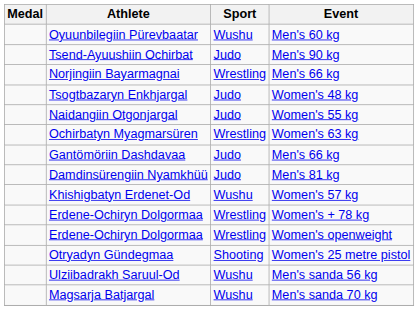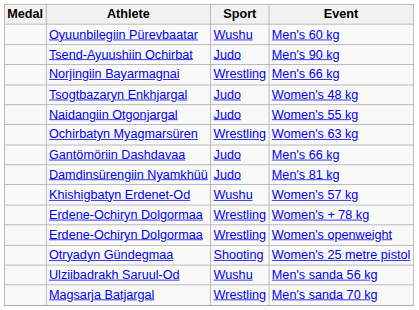 <table class="wikitable">
 <tr>
 <th>Medal</th>
 <th>Athlete</th>
 <th>Sport</th>
 <th>Event</th>
 </tr>
 <tr>
 <td></td>
 <td><a href='#'>Oyuunbilegiin Pürevbaatar</a></td>
 <td><a href='#'>Wushu</a></td>
 <td><a href='#'>Men's 60 kg</a></td>
 </tr>
 <tr>
 <td></td>
 <td><a href='#'>Tsend-Ayuushiin Ochirbat</a></td>
 <td><a href='#'>Judo</a></td>
 <td><a href='#'>Men's 90 kg</a></td>
 </tr>
 <tr>
 <td></td>
 <td><a href='#'>Norjingiin Bayarmagnai</a></td>
 <td><a href='#'>Wrestling</a></td>
 <td><a href='#'>Men's 66 kg</a></td>
 </tr>
 <tr>
 <td></td>
 <td><a href='#'>Tsogtbazaryn Enkhjargal</a></td>
 <td><a href='#'>Judo</a></td>
 <td><a href='#'>Women's 48 kg</a></td>
 </tr>
 <tr>
 <td></td>
 <td><a href='#'>Naidangiin Otgonjargal</a></td>
 <td><a href='#'>Judo</a></td>
 <td><a href='#'>Women's 55 kg</a></td>
 </tr>
 <tr>
 <td></td>
 <td><a href='#'>Ochirbatyn Myagmarsüren</a></td>
 <td><a href='#'>Wrestling</a></td>
 <td><a href='#'>Women's 63 kg</a></td>
 </tr>
 <tr>
 <td></td>
 <td><a href='#'>Gantömöriin Dashdavaa</a></td>
 <td><a href='#'>Judo</a></td>
 <td><a href='#'>Men's 66 kg</a></td>
 </tr>
 <tr>
 <td></td>
 <td><a href='#'>Damdinsürengiin Nyamkhüü</a></td>
 <td><a href='#'>Judo</a></td>
 <td><a href='#'>Men's 81 kg</a></td>
 </tr>
 <tr>
 <td></td>
 <td><a href='#'>Khishigbatyn Erdenet-Od</a></td>
 <td><a href='#'>Wushu</a></td>
 <td><a href='#'>Women's 57 kg</a></td>
 </tr>
 <tr>
 <td></td>
 <td><a href='#'>Erdene-Ochiryn Dolgormaa</a></td>
 <td><a href='#'>Wrestling</a></td>
 <td><a href='#'>Women's + 78 kg</a></td>
 </tr>
 <tr>
 <td></td>
 <td><a href='#'>Erdene-Ochiryn Dolgormaa</a></td>
 <td><a href='#'>Wrestling</a></td>
 <td><a href='#'>Women's openweight</a></td>
 </tr>
 <tr>
 <td></td>
 <td><a href='#'>Otryadyn Gündegmaa</a></td>
 <td><a href='#'>Shooting</a></td>
 <td><a href='#'>Women's 25 metre pistol</a></td>
 </tr>
 <tr>
 <td></td>
 <td><a href='#'>Ulziibadrakh Saruul-Od</a></td>
 <td><a href='#'>Wushu</a></td>
 <td><a href='#'>Men's sanda 56 kg</a></td>
 </tr>
 <tr>
 <td></td>
 <td><a href='#'>Magsarja Batjargal</a></td>
-<td><a href='#'>Wushu</a></td>
+<td><a href='#'>Wrestling</a></td>
 <td><a href='#'>Men's sanda 70 kg</a></td>
 </tr>
 <tr>
 </tr>
 </table>
